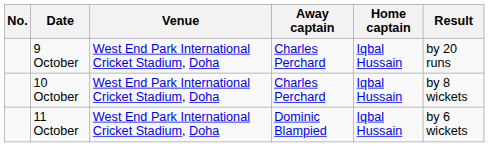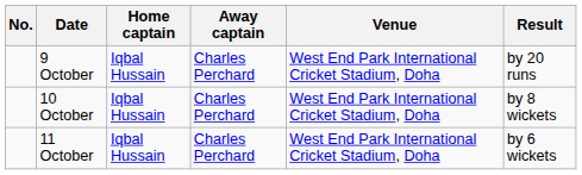 <table class="wikitable">
 <tr>
 <th>No.</th>
 <th>Date</th>
+<th>Home captain</th>
+<th>Away captain</th>
 <th>Venue</th>
-<th>Away captain</th>
-<th>Home captain</th>
 <th>Result</th>
 </tr>
 <tr>
 <td></td>
 <td>9 October</td>
+<td><a href='#'>Iqbal Hussain</a></td>
+<td><a href='#'>Charles Perchard</a></td>
 <td><a href='#'>West End Park International Cricket Stadium</a>, <a href='#'>Doha</a></td>
-<td><a href='#'>Charles Perchard</a></td>
-<td><a href='#'>Iqbal Hussain</a></td>
 <td> by 20 runs</td>
 </tr>
 <tr>
 <td></td>
 <td>10 October</td>
+<td><a href='#'>Iqbal Hussain</a></td>
+<td><a href='#'>Charles Perchard</a></td>
 <td><a href='#'>West End Park International Cricket Stadium</a>, <a href='#'>Doha</a></td>
-<td><a href='#'>Charles Perchard</a></td>
-<td><a href='#'>Iqbal Hussain</a></td>
 <td> by 8 wickets</td>
 </tr>
 <tr>
 <td></td>
 <td>11 October</td>
+<td><a href='#'>Iqbal Hussain</a></td>
+<td><a href='#'>Charles Perchard</a></td>
 <td><a href='#'>West End Park International Cricket Stadium</a>, <a href='#'>Doha</a></td>
-<td><a href='#'>Dominic Blampied</a></td>
-<td><a href='#'>Iqbal Hussain</a></td>
 <td> by 6 wickets</td>
 </tr>
 </table>
